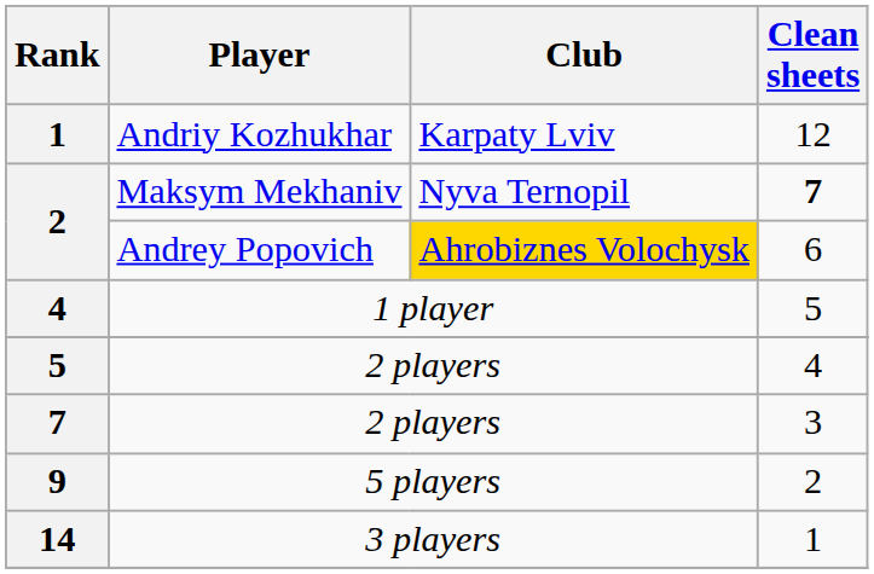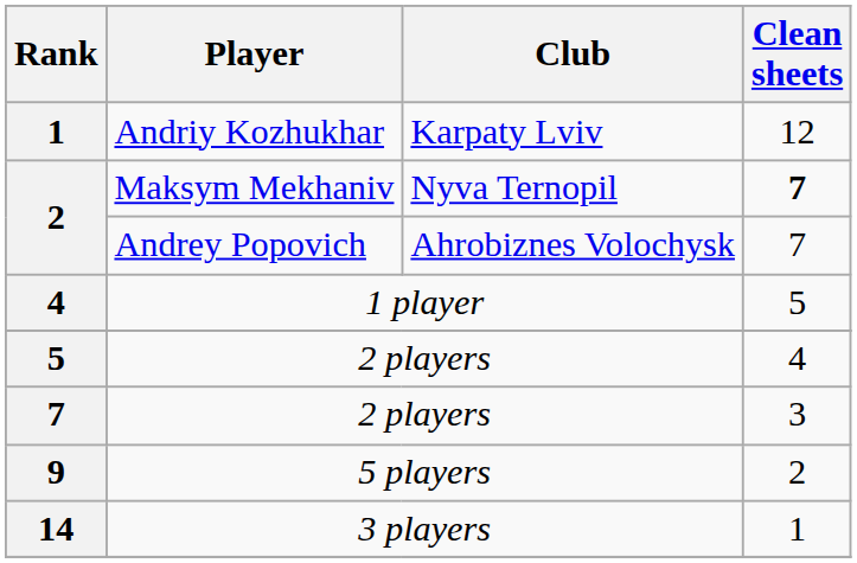 <table class="wikitable" style="text-align:center">
 <tr>
 <th>Rank</th>
 <th>Player</th>
 <th>Club</th>
 <th><a href='#'>Clean<br>sheets</a></th>
 </tr>
 <tr>
 <th rowspan=1>1</th>
 <td align="left"> <a href='#'>Andriy Kozhukhar</a></td>
 <td align="left"><a href='#'>Karpaty Lviv</a></td>
 <td rowspan=1>12</td>
 </tr>
 <tr>
 <th rowspan=2>2</th>
 <td align="left"> <a href='#'>Maksym Mekhaniv</a></td>
 <td align="left"><a href='#'>Nyva Ternopil</a></td>
 <td rowspan=1><strong>7</strong></td>
 </tr>
 <tr>
 <td align="left"> <a href='#'>Andrey Popovich</a></td>
-<td align="left" style="background: gold;"><a href='#'>Ahrobiznes Volochysk</a></td>
-<td rowspan=1>6</td>
+<td align="left"><a href='#'>Ahrobiznes Volochysk</a></td>
+<td rowspan=1>7</td>
 </tr>
 <tr>
 <th align=center>4</th>
 <td colspan=2 align=center><em>1 player</em></td>
 <td align=center>5</td>
 </tr>
 <tr>
 </tr>
 <tr>
 <th align=center>5</th>
 <td colspan=2 align=center><em>2 players</em></td>
 <td align=center>4</td>
 </tr>
 <tr>
 <th align=center>7</th>
 <td colspan=2 align=center><em>2 players</em></td>
 <td align=center>3</td>
 </tr>
 <tr>
 <th align=center>9</th>
 <td colspan=2 align=center><em>5 players</em></td>
 <td align=center>2</td>
 </tr>
 <tr>
 <th align=center>14</th>
 <td colspan=2 align=center><em>3 players</em></td>
 <td align=center>1</td>
 </tr>
 <tr>
 </tr>
 </table>
